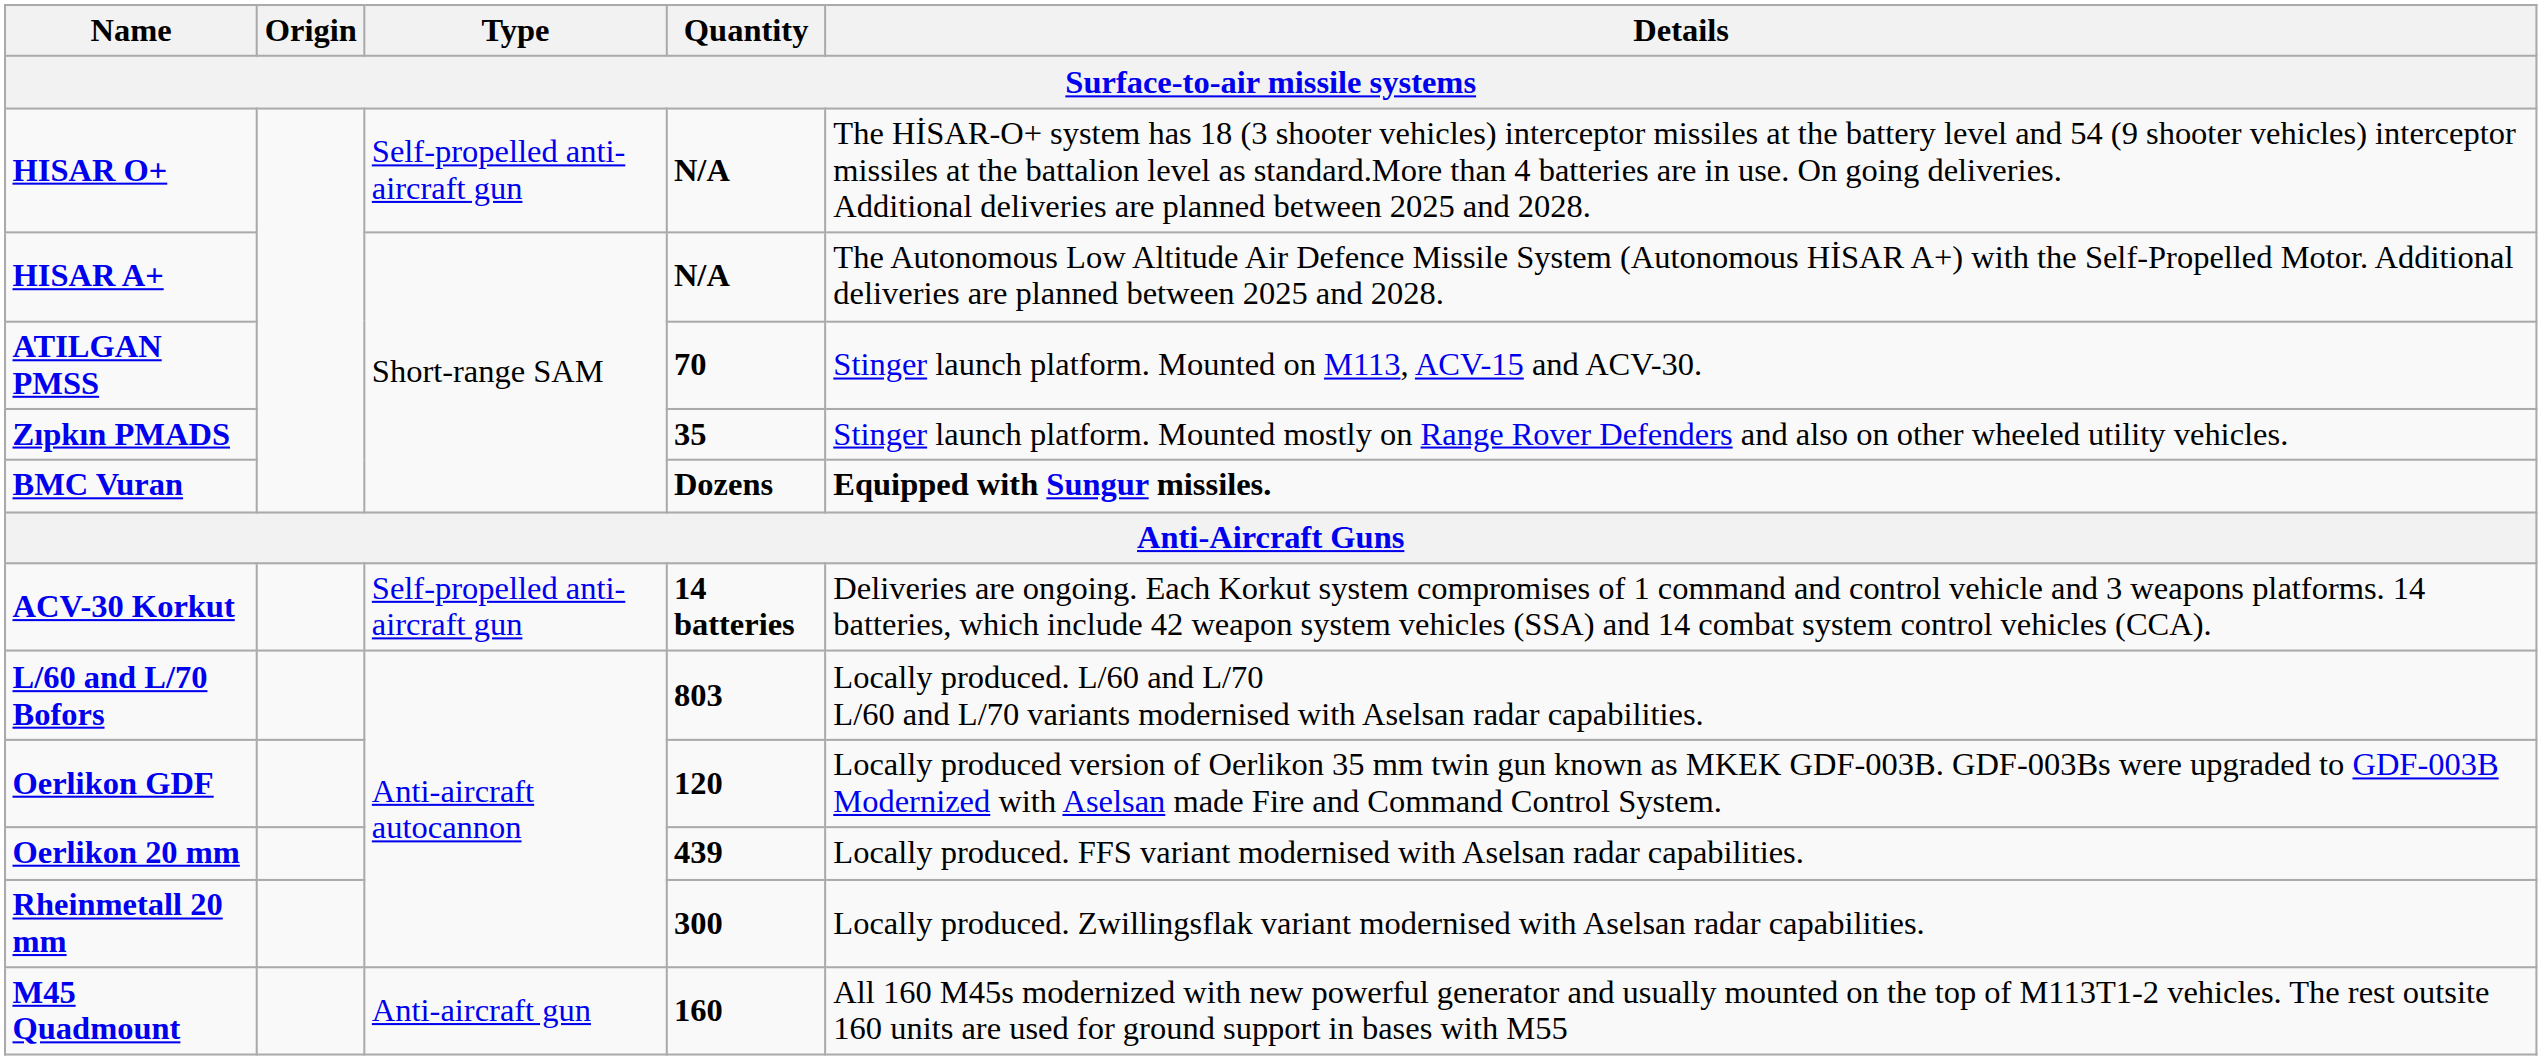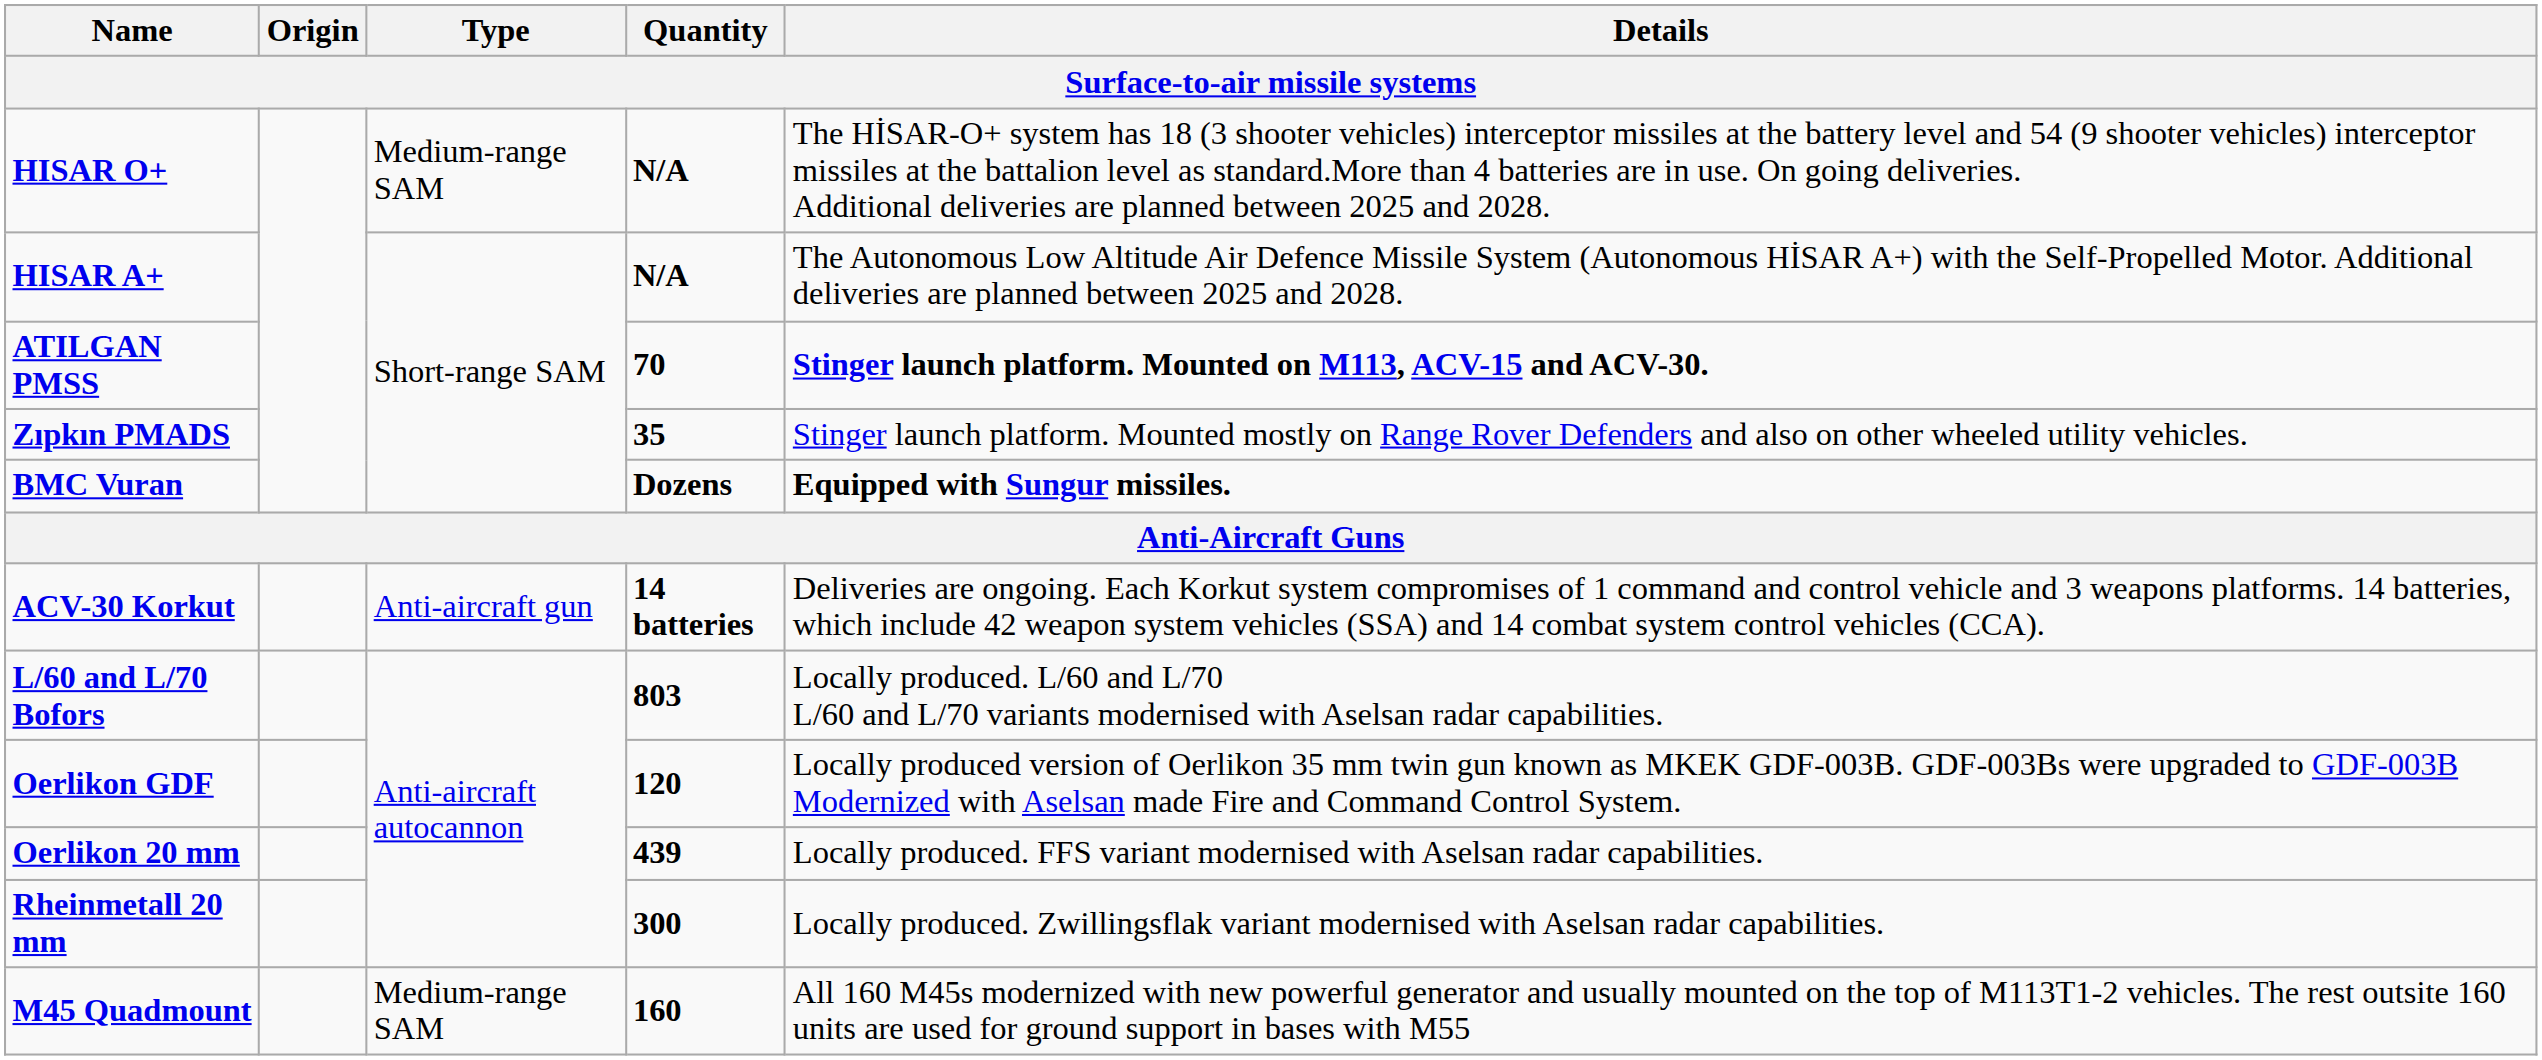 <table class="wikitable">
 <tr>
 <th>Name</th>
 <th>Origin</th>
 <th>Type</th>
 <th>Quantity</th>
 <th>Details</th>
 </tr>
 <tr>
 <th colspan="5"><a href='#'>Surface-to-air missile systems</a></th>
 </tr>
 <tr>
 <td><a href='#'><strong>HISAR O+</strong></a></td>
 <td rowspan="5"></td>
-<td><a href='#'>Self-propelled anti-aircraft gun</a></td>
+<td>Medium-range SAM</td>
 <td><strong>N/A</strong></td>
 <td>The HİSAR-O+ system has 18 (3 shooter vehicles) interceptor missiles at the battery level and 54 (9 shooter vehicles) interceptor missiles at the battalion level as standard.More than 4 batteries are in use. On going deliveries.<strong></strong><br>Additional deliveries are planned between 2025 and 2028.</td>
 </tr>
 <tr>
 <td><a href='#'><strong>HISAR A+</strong></a></td>
 <td rowspan="4">Short-range SAM</td>
 <td><strong>N/A</strong></td>
 <td>The Autonomous Low Altitude Air Defence Missile System (Autonomous HİSAR A+) with the Self-Propelled Motor. Additional deliveries are planned between 2025 and 2028.</td>
 </tr>
 <tr>
 <td><strong><a href='#'>ATILGAN PMSS</a></strong></td>
 <td><strong>70</strong></td>
-<td><a href='#'>Stinger</a> launch platform. Mounted on <a href='#'>M113</a>, <a href='#'>ACV-15</a> and ACV-30.</td>
+<td><strong><a href='#'>Stinger</a> launch platform. Mounted on <a href='#'>M113</a>, <a href='#'>ACV-15</a> and ACV-30.</strong></td>
 </tr>
 <tr>
 <td><a href='#'><strong>Zıpkın PMADS</strong></a></td>
 <td><strong>35</strong></td>
 <td><a href='#'>Stinger</a> launch platform. Mounted mostly on <a href='#'>Range Rover Defenders</a> and also on other wheeled utility vehicles.</td>
 </tr>
 <tr>
 <td><strong><a href='#'>BMC Vuran</a></strong></td>
 <td><strong>Dozens</strong></td>
 <td><strong>Equipped with <a href='#'>Sungur</a> missiles.</strong></td>
 </tr>
 <tr>
 <th colspan="5"><a href='#'>Anti-Aircraft Guns</a></th>
 </tr>
 <tr>
 <td><a href='#'><strong>ACV-30 Korkut</strong></a></td>
 <td></td>
-<td><a href='#'>Self-propelled anti-aircraft gun</a></td>
+<td><a href='#'>Anti-aircraft gun</a></td>
 <td><strong>14 batteries</strong></td>
 <td>Deliveries are ongoing. Each Korkut system compromises of 1 command and control vehicle and 3 weapons platforms. 14 batteries, which include 42 weapon system vehicles (SSA) and 14 combat system control vehicles (CCA).</td>
 </tr>
 <tr>
 <td><a href='#'><strong>L/60 and L/70 Bofors</strong></a></td>
 <td><br></td>
 <td rowspan="4"><a href='#'>Anti-aircraft</a> <a href='#'>autocannon</a></td>
 <td><strong>803</strong></td>
 <td>Locally produced. L/60 and L/70<br>L/60 and L/70 variants modernised with Aselsan radar capabilities.</td>
 </tr>
 <tr>
 <td><strong><a href='#'>Oerlikon GDF</a></strong></td>
 <td><br></td>
 <td><strong>120</strong></td>
 <td>Locally produced version of Oerlikon 35 mm twin gun known as MKEK GDF-003B. GDF-003Bs were upgraded to <a href='#'>GDF-003B Modernized</a> with <a href='#'>Aselsan</a> made Fire and Command Control System.</td>
 </tr>
 <tr>
 <td><a href='#'><strong>Oerlikon 20 mm</strong></a></td>
 <td><br></td>
 <td><strong>439</strong></td>
 <td>Locally produced. FFS variant modernised with Aselsan radar capabilities.</td>
 </tr>
 <tr>
 <td><a href='#'><strong>Rheinmetall 20 mm</strong></a></td>
 <td><br></td>
 <td><strong>300</strong></td>
 <td>Locally produced. Zwillingsflak variant modernised with Aselsan radar capabilities.</td>
 </tr>
 <tr>
 <td><strong><a href='#'>M45 Quadmount</a></strong></td>
 <td></td>
-<td><a href='#'>Anti-aircraft gun</a></td>
+<td>Medium-range SAM</td>
 <td><strong>160</strong></td>
 <td>All 160 M45s modernized with new powerful generator and usually mounted on the top of M113T1-2 vehicles. The rest outsite 160 units are used for ground support in bases with M55</td>
 </tr>
 </table>
